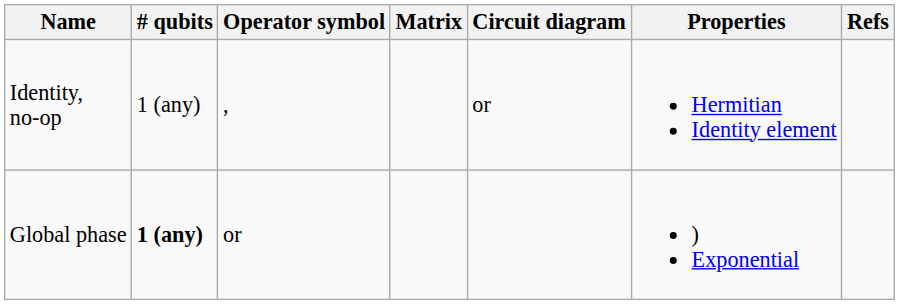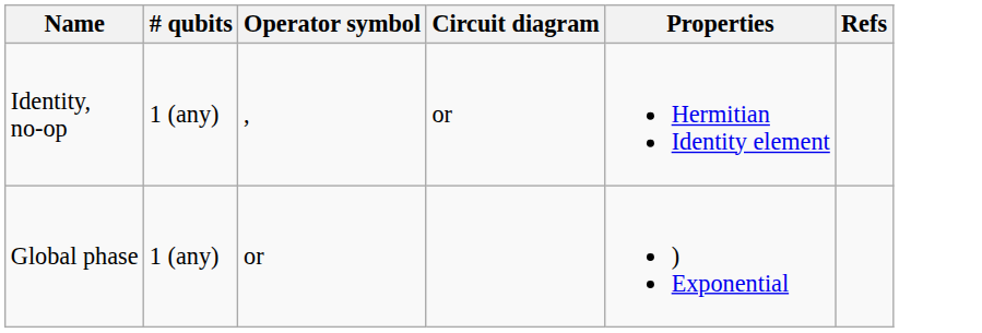 <table class="wikitable">
 <tr>
 <th>Name</th>
 <th># qubits</th>
 <th>Operator symbol</th>
-<th>Matrix</th>
 <th>Circuit diagram</th>
 <th>Properties</th>
 <th>Refs</th>
 </tr>
 <tr>
 <td>Identity,<br>no-op</td>
 <td>1 (any)</td>
 <td>, </td>
-<td></td>
 <td><br>or<br><br></td>
 <td><br><ul><li><a href='#'>Hermitian</a></li><li><a href='#'>Identity element</a></li></ul></td>
 <td></td>
 </tr>
 <tr>
 <td>Global phase</td>
-<td><strong>1 (any)</strong></td>
+<td>1 (any)</td>
 <td><em></em> or <em></em></td>
-<td></td>
 <td></td>
 <td><br><ul><li>)</li><li><a href='#'>Exponential</a></li></ul></td>
 <td></td>
 </tr>
 </table>
